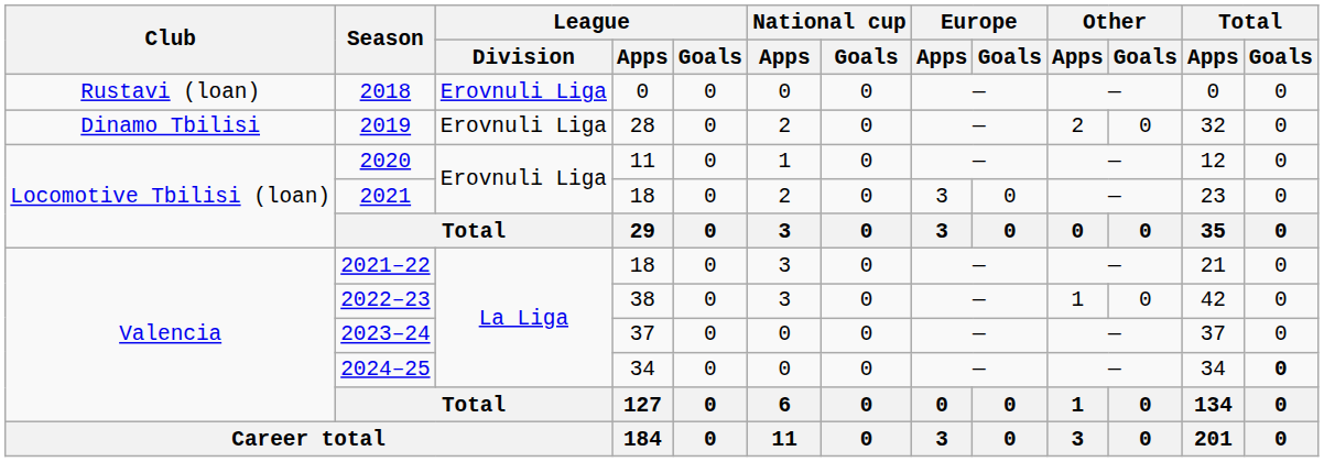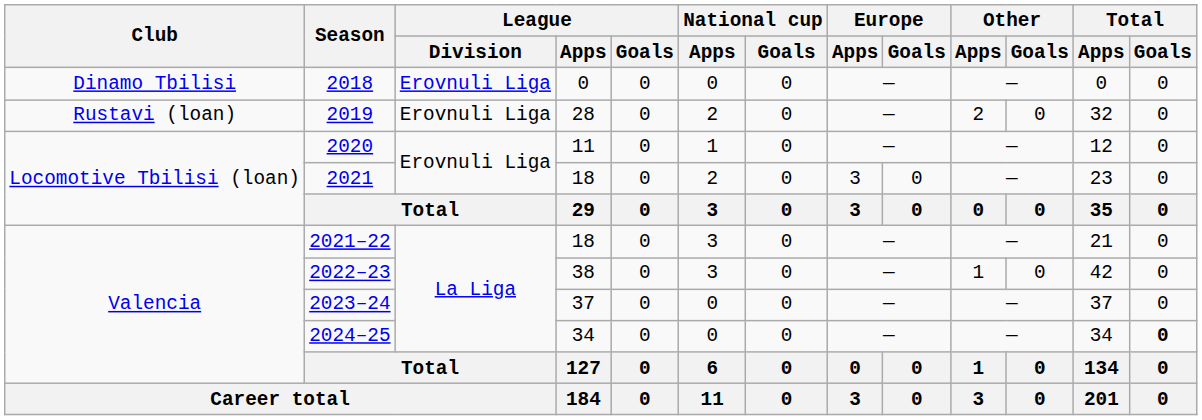 <table class="wikitable" style="text-align: center;">
 <tr>
 <th rowspan="2">Club</th>
 <th rowspan="2">Season</th>
 <th colspan="3">League</th>
 <th colspan="2">National cup</th>
 <th colspan="2">Europe</th>
 <th colspan="2">Other</th>
 <th colspan="2">Total</th>
 </tr>
 <tr>
 <th>Division</th>
 <th>Apps</th>
 <th>Goals</th>
 <th>Apps</th>
 <th>Goals</th>
 <th>Apps</th>
 <th>Goals</th>
 <th>Apps</th>
 <th>Goals</th>
 <th>Apps</th>
 <th>Goals</th>
 </tr>
 <tr>
-<td><a href='#'>Rustavi</a> (loan)</td>
+<td><a href='#'>Dinamo Tbilisi</a></td>
 <td><a href='#'>2018</a></td>
 <td><a href='#'>Erovnuli Liga</a></td>
 <td>0</td>
 <td>0</td>
 <td>0</td>
 <td>0</td>
 <td colspan="2">—</td>
 <td colspan="2">—</td>
 <td>0</td>
 <td>0</td>
 </tr>
 <tr>
-<td><a href='#'>Dinamo Tbilisi</a></td>
+<td><a href='#'>Rustavi</a> (loan)</td>
 <td><a href='#'>2019</a></td>
 <td>Erovnuli Liga</td>
 <td>28</td>
 <td>0</td>
 <td>2</td>
 <td>0</td>
 <td colspan="2">—</td>
 <td>2</td>
 <td>0</td>
 <td>32</td>
 <td>0</td>
 </tr>
 <tr>
 <td rowspan="3"><a href='#'>Locomotive Tbilisi</a> (loan)</td>
 <td><a href='#'>2020</a></td>
 <td rowspan="2">Erovnuli Liga</td>
 <td>11</td>
 <td>0</td>
 <td>1</td>
 <td>0</td>
 <td colspan="2">—</td>
 <td colspan="2">—</td>
 <td>12</td>
 <td>0</td>
 </tr>
 <tr>
 <td><a href='#'>2021</a></td>
 <td>18</td>
 <td>0</td>
 <td>2</td>
 <td>0</td>
 <td>3</td>
 <td>0</td>
 <td colspan="2">—</td>
 <td>23</td>
 <td>0</td>
 </tr>
 <tr>
 <th colspan="2">Total</th>
 <th>29</th>
 <th>0</th>
 <th>3</th>
 <th>0</th>
 <th>3</th>
 <th>0</th>
 <th>0</th>
 <th>0</th>
 <th>35</th>
 <th>0</th>
 </tr>
 <tr>
 <td rowspan="5"><a href='#'>Valencia</a></td>
 <td><a href='#'>2021–22</a></td>
 <td rowspan="4"><a href='#'>La Liga</a></td>
 <td>18</td>
 <td>0</td>
 <td>3</td>
 <td>0</td>
 <td colspan="2">—</td>
 <td colspan="2">—</td>
 <td>21</td>
 <td>0</td>
 </tr>
 <tr>
 <td><a href='#'>2022–23</a></td>
 <td>38</td>
 <td>0</td>
 <td>3</td>
 <td>0</td>
 <td colspan="2">—</td>
 <td>1</td>
 <td>0</td>
 <td>42</td>
 <td>0</td>
 </tr>
 <tr>
 <td><a href='#'>2023–24</a></td>
 <td>37</td>
 <td>0</td>
 <td>0</td>
 <td>0</td>
 <td colspan="2">—</td>
 <td colspan="2">—</td>
 <td>37</td>
 <td>0</td>
 </tr>
 <tr>
 <td><a href='#'>2024–25</a></td>
 <td>34</td>
 <td>0</td>
 <td>0</td>
 <td>0</td>
 <td colspan="2">—</td>
 <td colspan="2">—</td>
 <td>34</td>
 <td><strong>0</strong></td>
 </tr>
 <tr>
 <th colspan="2">Total</th>
 <th>127</th>
 <th>0</th>
 <th>6</th>
 <th>0</th>
 <th>0</th>
 <th>0</th>
 <th>1</th>
 <th>0</th>
 <th>134</th>
 <th>0</th>
 </tr>
 <tr>
 <th colspan="3">Career total</th>
 <th>184</th>
 <th>0</th>
 <th>11</th>
 <th>0</th>
 <th>3</th>
 <th>0</th>
 <th>3</th>
 <th>0</th>
 <th>201</th>
 <th>0</th>
 </tr>
 </table>
